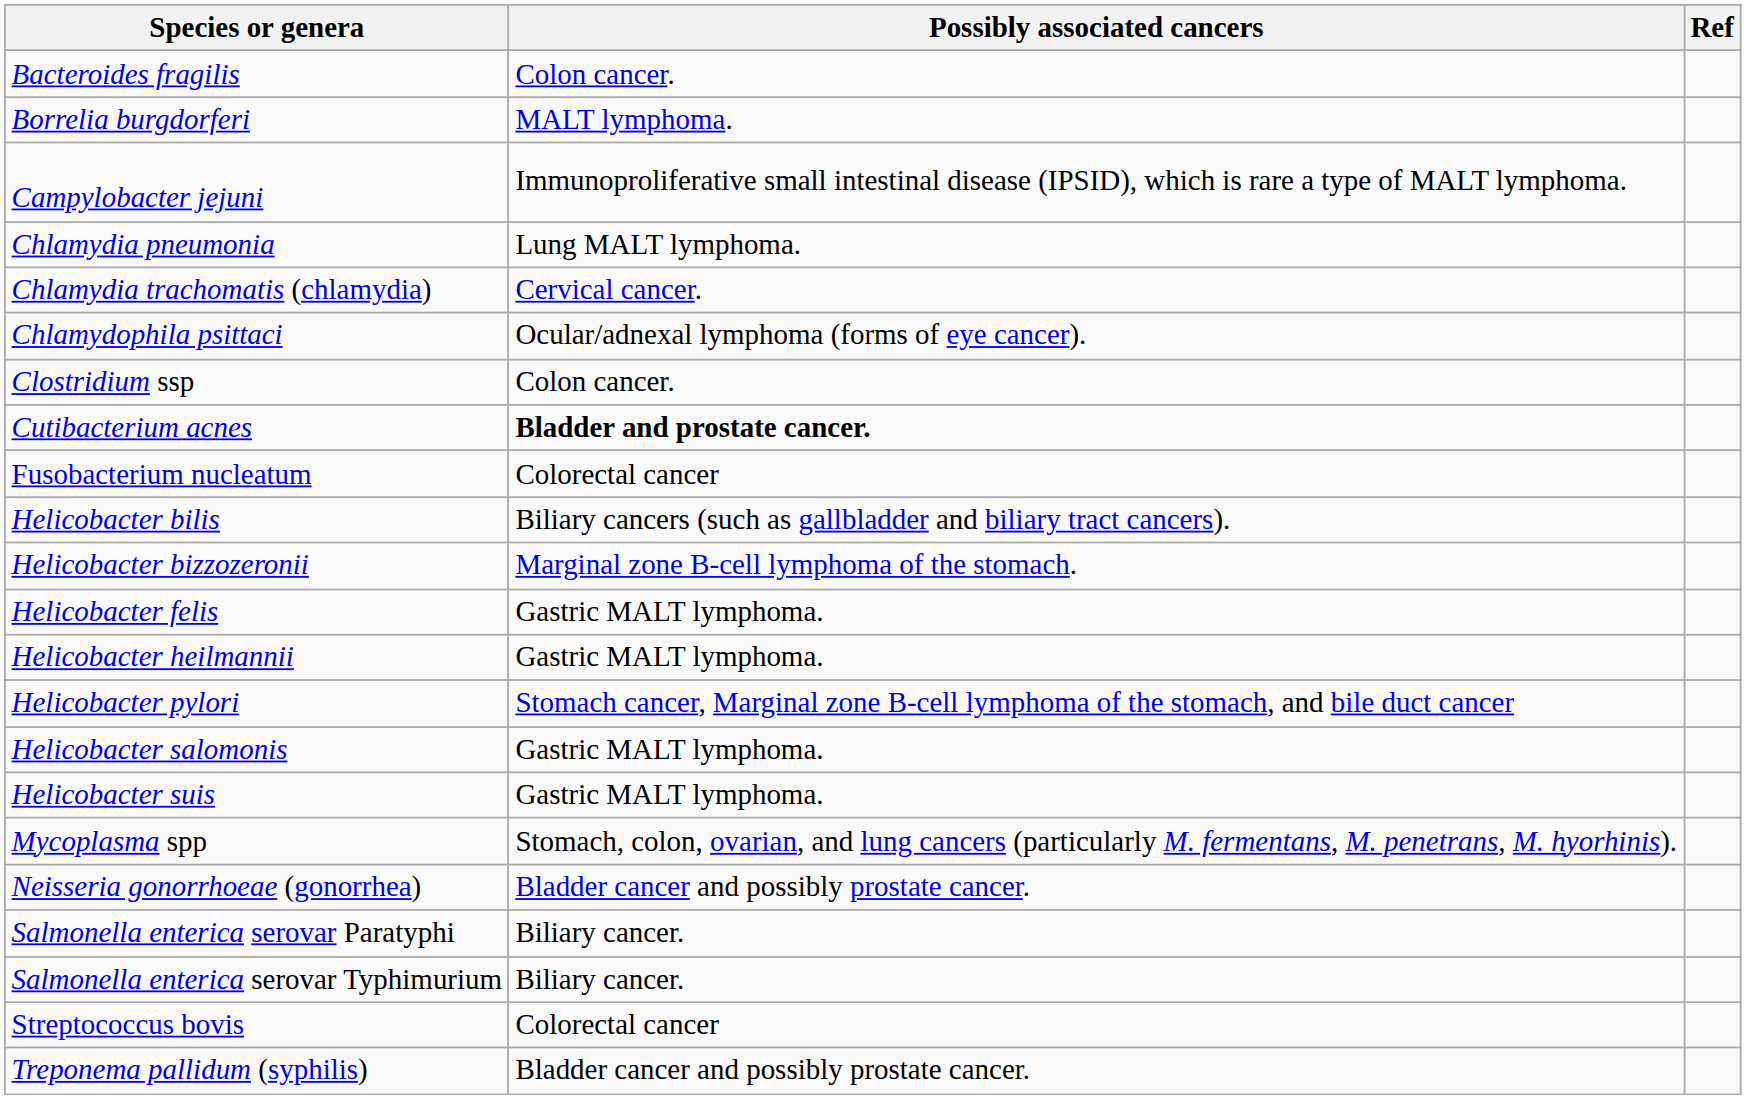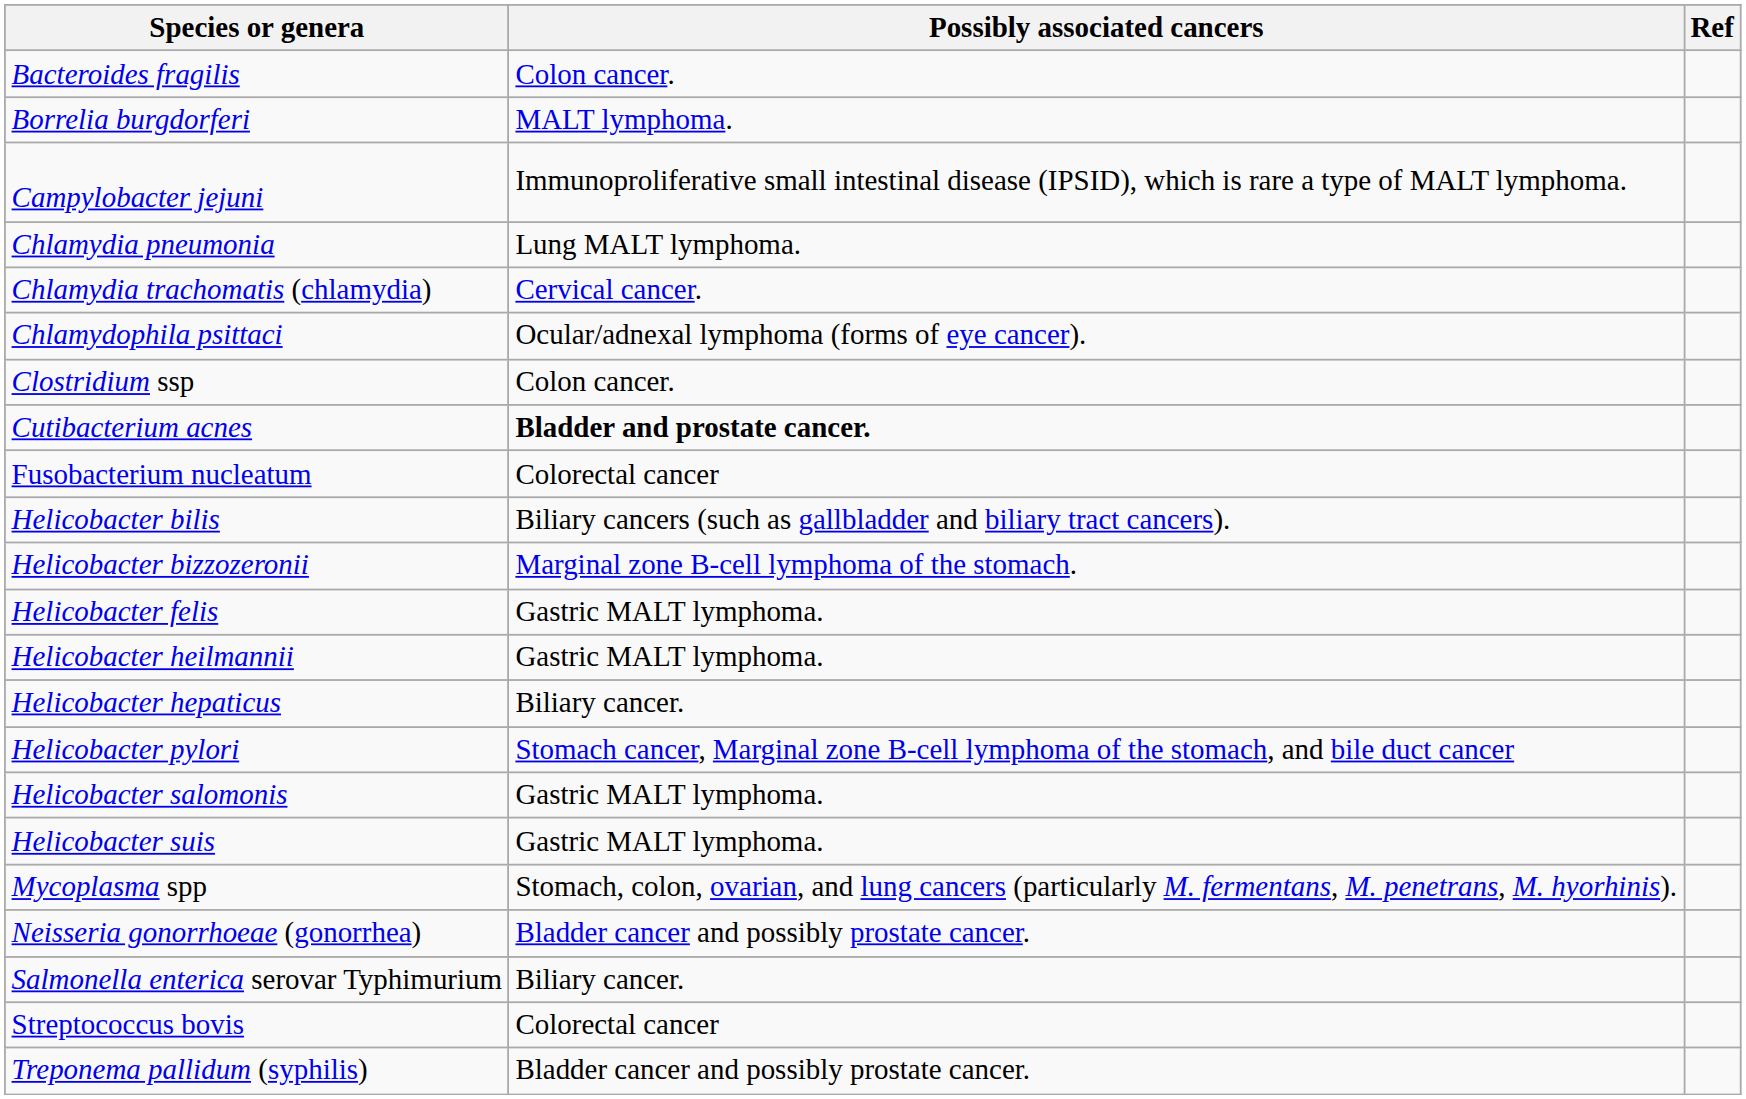 <table class="wikitable">
 <tr>
 <th>Species or genera</th>
 <th>Possibly associated cancers</th>
 <th>Ref</th>
 </tr>
 <tr>
 <td><em><a href='#'>Bacteroides fragilis</a></em></td>
 <td><a href='#'>Colon cancer</a>.</td>
 <td></td>
 </tr>
 <tr>
 <td><em><a href='#'>Borrelia burgdorferi</a></em></td>
 <td><a href='#'>MALT lymphoma</a>.</td>
 <td></td>
 </tr>
 <tr>
 <td><br><em><a href='#'>Campylobacter jejuni</a></em></td>
 <td>Immunoproliferative small intestinal disease (IPSID), which is rare a type of MALT lymphoma.</td>
 <td></td>
 </tr>
 <tr>
 <td><em><a href='#'>Chlamydia pneumonia</a></em></td>
 <td>Lung MALT lymphoma.</td>
 <td></td>
 </tr>
 <tr>
 <td><em><a href='#'>Chlamydia trachomatis</a></em> (<a href='#'>chlamydia</a>)</td>
 <td><a href='#'>Cervical cancer</a>.</td>
 <td></td>
 </tr>
 <tr>
 <td><em><a href='#'>Chlamydophila psittaci</a></em></td>
 <td>Ocular/adnexal lymphoma (forms of <a href='#'>eye cancer</a>).</td>
 <td></td>
 </tr>
 <tr>
 <td><em><a href='#'>Clostridium</a></em> ssp</td>
 <td>Colon cancer.</td>
 <td></td>
 </tr>
 <tr>
 <td><em><a href='#'>Cutibacterium acnes</a></em></td>
 <td><strong>Bladder and prostate cancer.</strong></td>
 <td></td>
 </tr>
 <tr>
 <td><a href='#'>Fusobacterium nucleatum</a></td>
 <td>Colorectal cancer</td>
 <td></td>
 </tr>
 <tr>
 <td><em><a href='#'>Helicobacter bilis</a></em></td>
 <td>Biliary cancers (such as <a href='#'>gallbladder</a> and <a href='#'>biliary tract cancers</a>).</td>
 <td></td>
 </tr>
 <tr>
 <td><em><a href='#'>Helicobacter bizzozeronii</a></em></td>
 <td><a href='#'>Marginal zone B-cell lymphoma of the stomach</a>.</td>
 <td></td>
 </tr>
 <tr>
 <td><em><a href='#'>Helicobacter felis</a></em></td>
 <td>Gastric MALT lymphoma.</td>
 <td></td>
 </tr>
 <tr>
 <td><em><a href='#'>Helicobacter heilmannii</a></em></td>
 <td>Gastric MALT lymphoma.</td>
 <td></td>
 </tr>
 <tr>
+<td><em><a href='#'>Helicobacter hepaticus</a></em></td>
+<td>Biliary cancer.</td>
+<td></td>
+</tr>
+<tr>
 <td><em><a href='#'>Helicobacter pylori</a></em></td>
 <td><a href='#'>Stomach cancer</a>, <a href='#'>Marginal zone B-cell lymphoma of the stomach</a>, and <a href='#'>bile duct cancer</a></td>
 <td></td>
 </tr>
 <tr>
 <td><em><a href='#'>Helicobacter salomonis</a></em></td>
 <td>Gastric MALT lymphoma.</td>
 <td></td>
 </tr>
 <tr>
 <td><em><a href='#'>Helicobacter suis</a></em></td>
 <td>Gastric MALT lymphoma.</td>
 <td></td>
 </tr>
 <tr>
 <td><em><a href='#'>Mycoplasma</a></em> spp</td>
 <td>Stomach, colon, <a href='#'>ovarian</a>, and <a href='#'>lung cancers</a> (particularly <a href='#'><em>M. fermentans</em></a>, <a href='#'><em>M. penetrans</em></a>, <a href='#'><em>M. hyorhinis</em></a>).</td>
 <td></td>
 </tr>
 <tr>
 <td><em><a href='#'>Neisseria gonorrhoeae</a></em> (<a href='#'>gonorrhea</a>)</td>
 <td><a href='#'>Bladder cancer</a> and possibly <a href='#'>prostate cancer</a>.</td>
 <td></td>
 </tr>
 <tr>
-<td><em><a href='#'>Salmonella enterica</a></em> <a href='#'>serovar</a> Paratyphi</td>
-<td>Biliary cancer.</td>
-<td></td>
-</tr>
-<tr>
 <td><em><a href='#'>Salmonella enterica</a></em> serovar Typhimurium</td>
 <td>Biliary cancer.</td>
 <td></td>
 </tr>
 <tr>
 <td><a href='#'>Streptococcus bovis</a></td>
 <td>Colorectal cancer</td>
 <td></td>
 </tr>
 <tr>
 <td><em><a href='#'>Treponema pallidum</a></em> (<a href='#'>syphilis</a>)</td>
 <td>Bladder cancer and possibly prostate cancer.</td>
 <td></td>
 </tr>
 </table>
